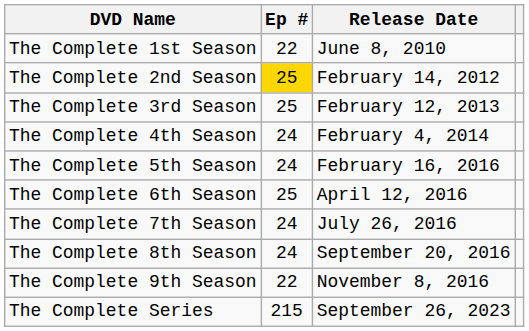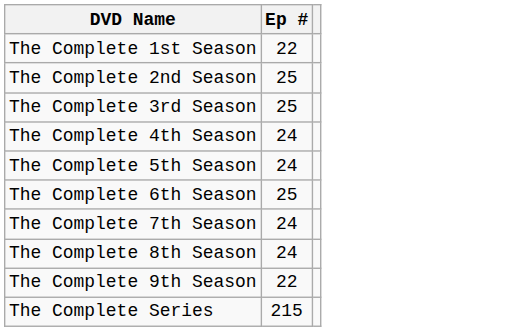 <table class="wikitable plainrowheaders">
 <tr>
 <th scope="col">DVD Name</th>
 <th scope="col">Ep #</th>
-<th scope="col">Release Date</th>
 <th scope="col"></th>
 </tr>
 <tr>
 <td>The Complete 1st Season</td>
 <td align="center">22</td>
-<td>June 8, 2010</td>
 <td style="text-align:center;"></td>
 </tr>
 <tr>
 <td>The Complete 2nd Season</td>
-<td align="center" style="background: gold;">25</td>
-<td>February 14, 2012</td>
+<td align="center">25</td>
 <td style="text-align:center;"></td>
 </tr>
 <tr>
 <td>The Complete 3rd Season</td>
 <td align="center">25</td>
-<td>February 12, 2013</td>
 <td style="text-align:center;"></td>
 </tr>
 <tr>
 <td>The Complete 4th Season</td>
 <td align="center">24</td>
-<td>February 4, 2014</td>
 <td style="text-align:center;"></td>
 </tr>
 <tr>
 <td>The Complete 5th Season</td>
 <td align="center">24</td>
-<td>February 16, 2016</td>
 <td style="text-align:center;"></td>
 </tr>
 <tr>
 <td>The Complete 6th Season</td>
 <td align="center">25</td>
-<td>April 12, 2016</td>
 <td></td>
 </tr>
 <tr>
 <td>The Complete 7th Season</td>
 <td align="center">24</td>
-<td>July 26, 2016</td>
 <td></td>
 </tr>
 <tr>
 <td>The Complete 8th Season</td>
 <td align="center">24</td>
-<td>September 20, 2016</td>
 <td></td>
 </tr>
 <tr>
 <td>The Complete 9th Season</td>
 <td align="center">22</td>
-<td>November 8, 2016</td>
 <td style="text-align:center;"></td>
 </tr>
 <tr>
 <td>The Complete Series</td>
 <td align="center">215</td>
-<td>September 26, 2023</td>
 <td></td>
 </tr>
 </table>
